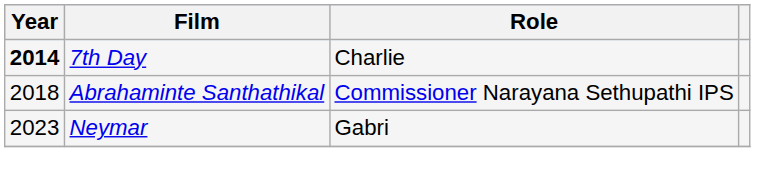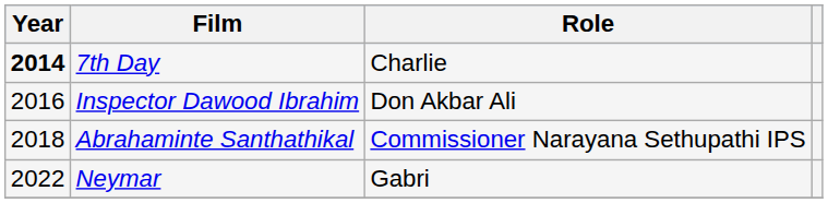 <table class="wikitable sortable" style="background:#f5f5f5;">
 <tr style="background:#B0C4DE;">
 <th>Year</th>
 <th>Film</th>
 <th>Role</th>
 <th scope="col" class="unsortable"></th>
 </tr>
 <tr>
 <td><strong>2014</strong></td>
 <td><em><a href='#'>7th Day</a></em></td>
 <td>Charlie</td>
 <td></td>
 </tr>
 <tr>
+<td>2016</td>
+<td><em><a href='#'>Inspector Dawood Ibrahim</a></em></td>
+<td>Don Akbar Ali</td>
+<td></td>
+</tr>
+<tr>
 <td>2018</td>
 <td><em><a href='#'>Abrahaminte Santhathikal</a></em></td>
 <td><a href='#'>Commissioner</a> Narayana Sethupathi IPS</td>
 <td></td>
 </tr>
 <tr>
-<td>2023</td>
+<td>2022</td>
 <td><em><a href='#'>Neymar</a></em></td>
 <td>Gabri</td>
 <td></td>
 </tr>
 <tr>
 </tr>
 </table>
